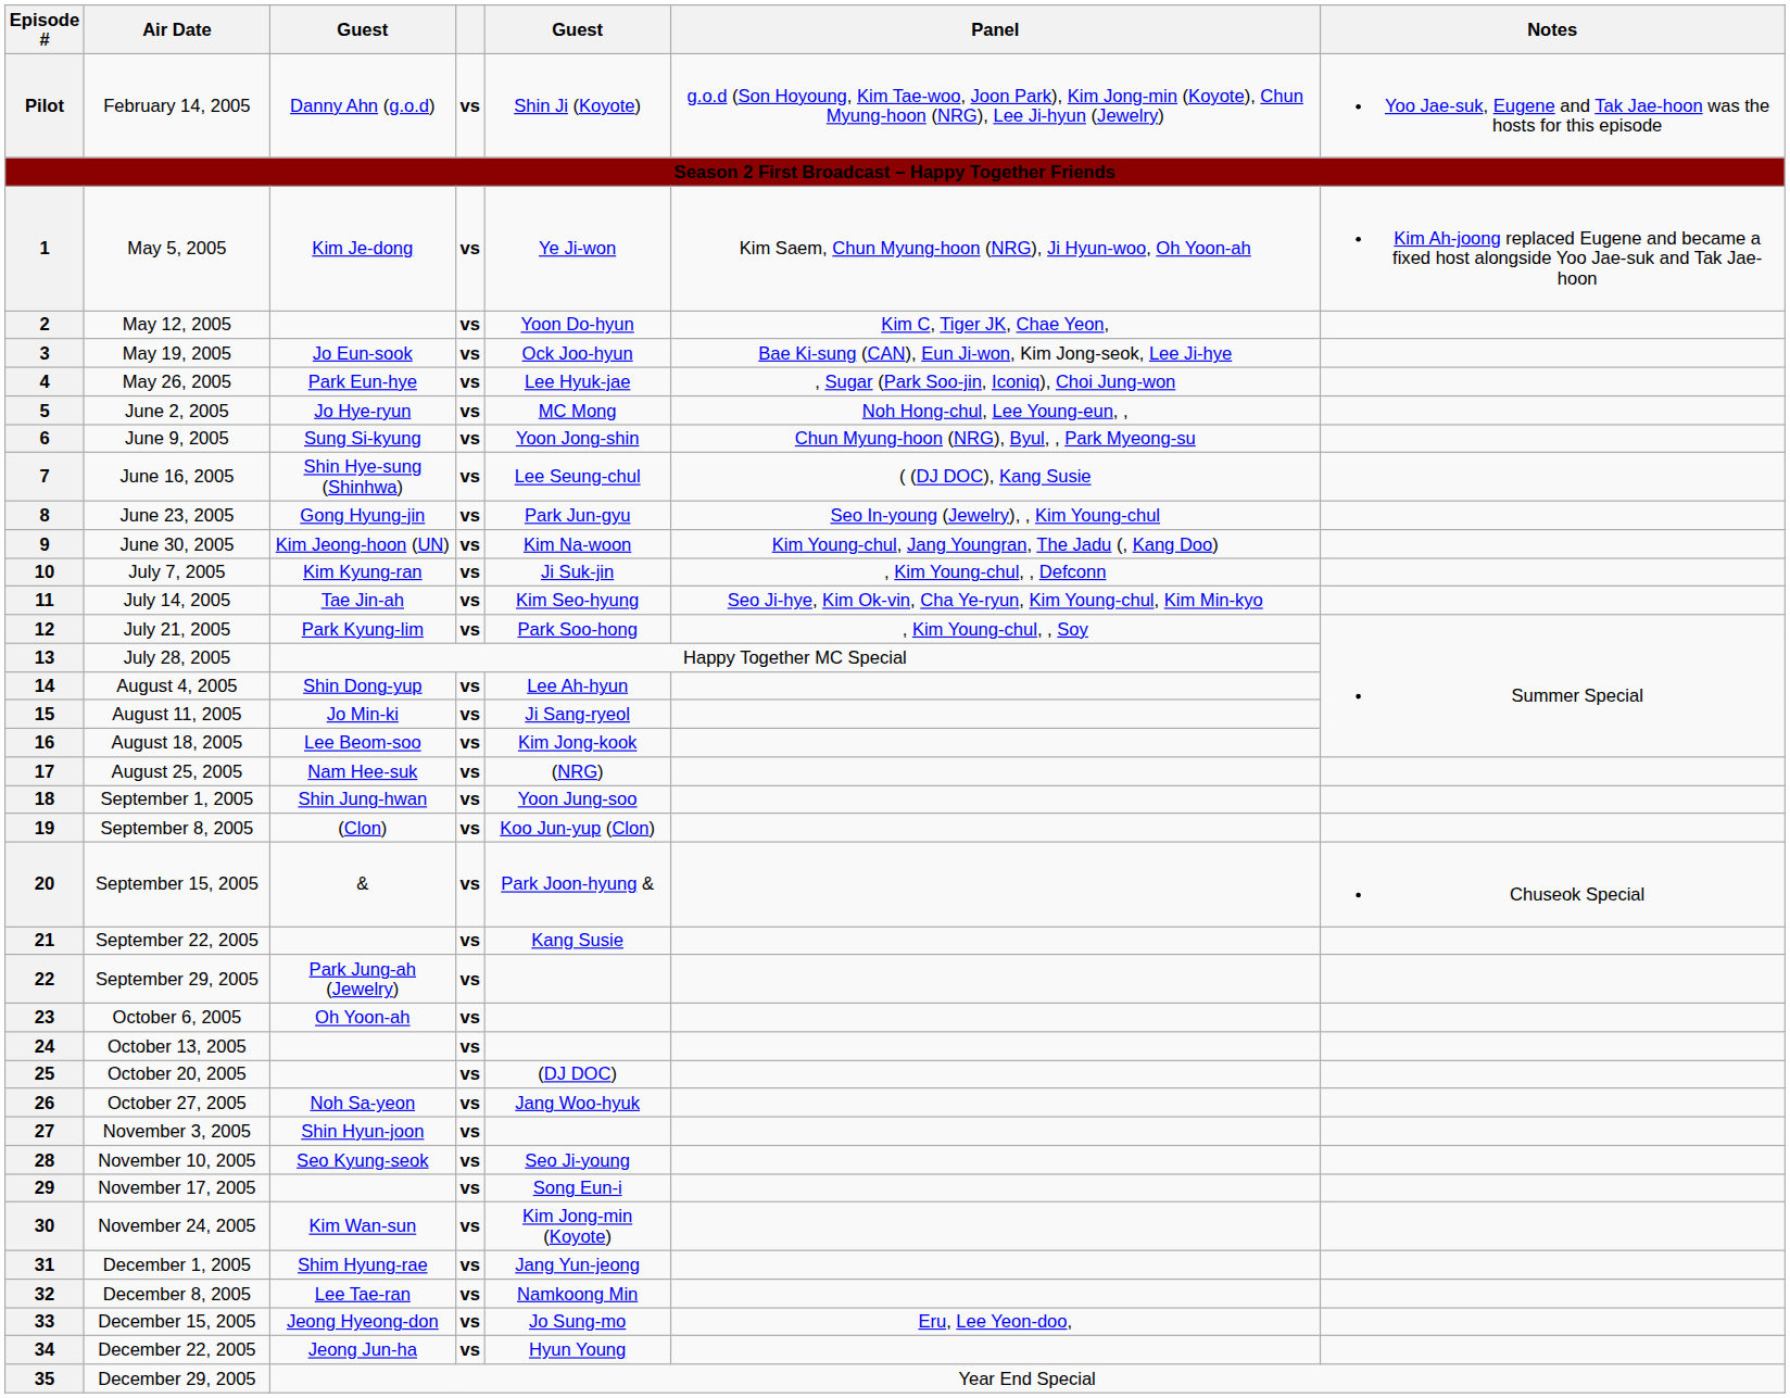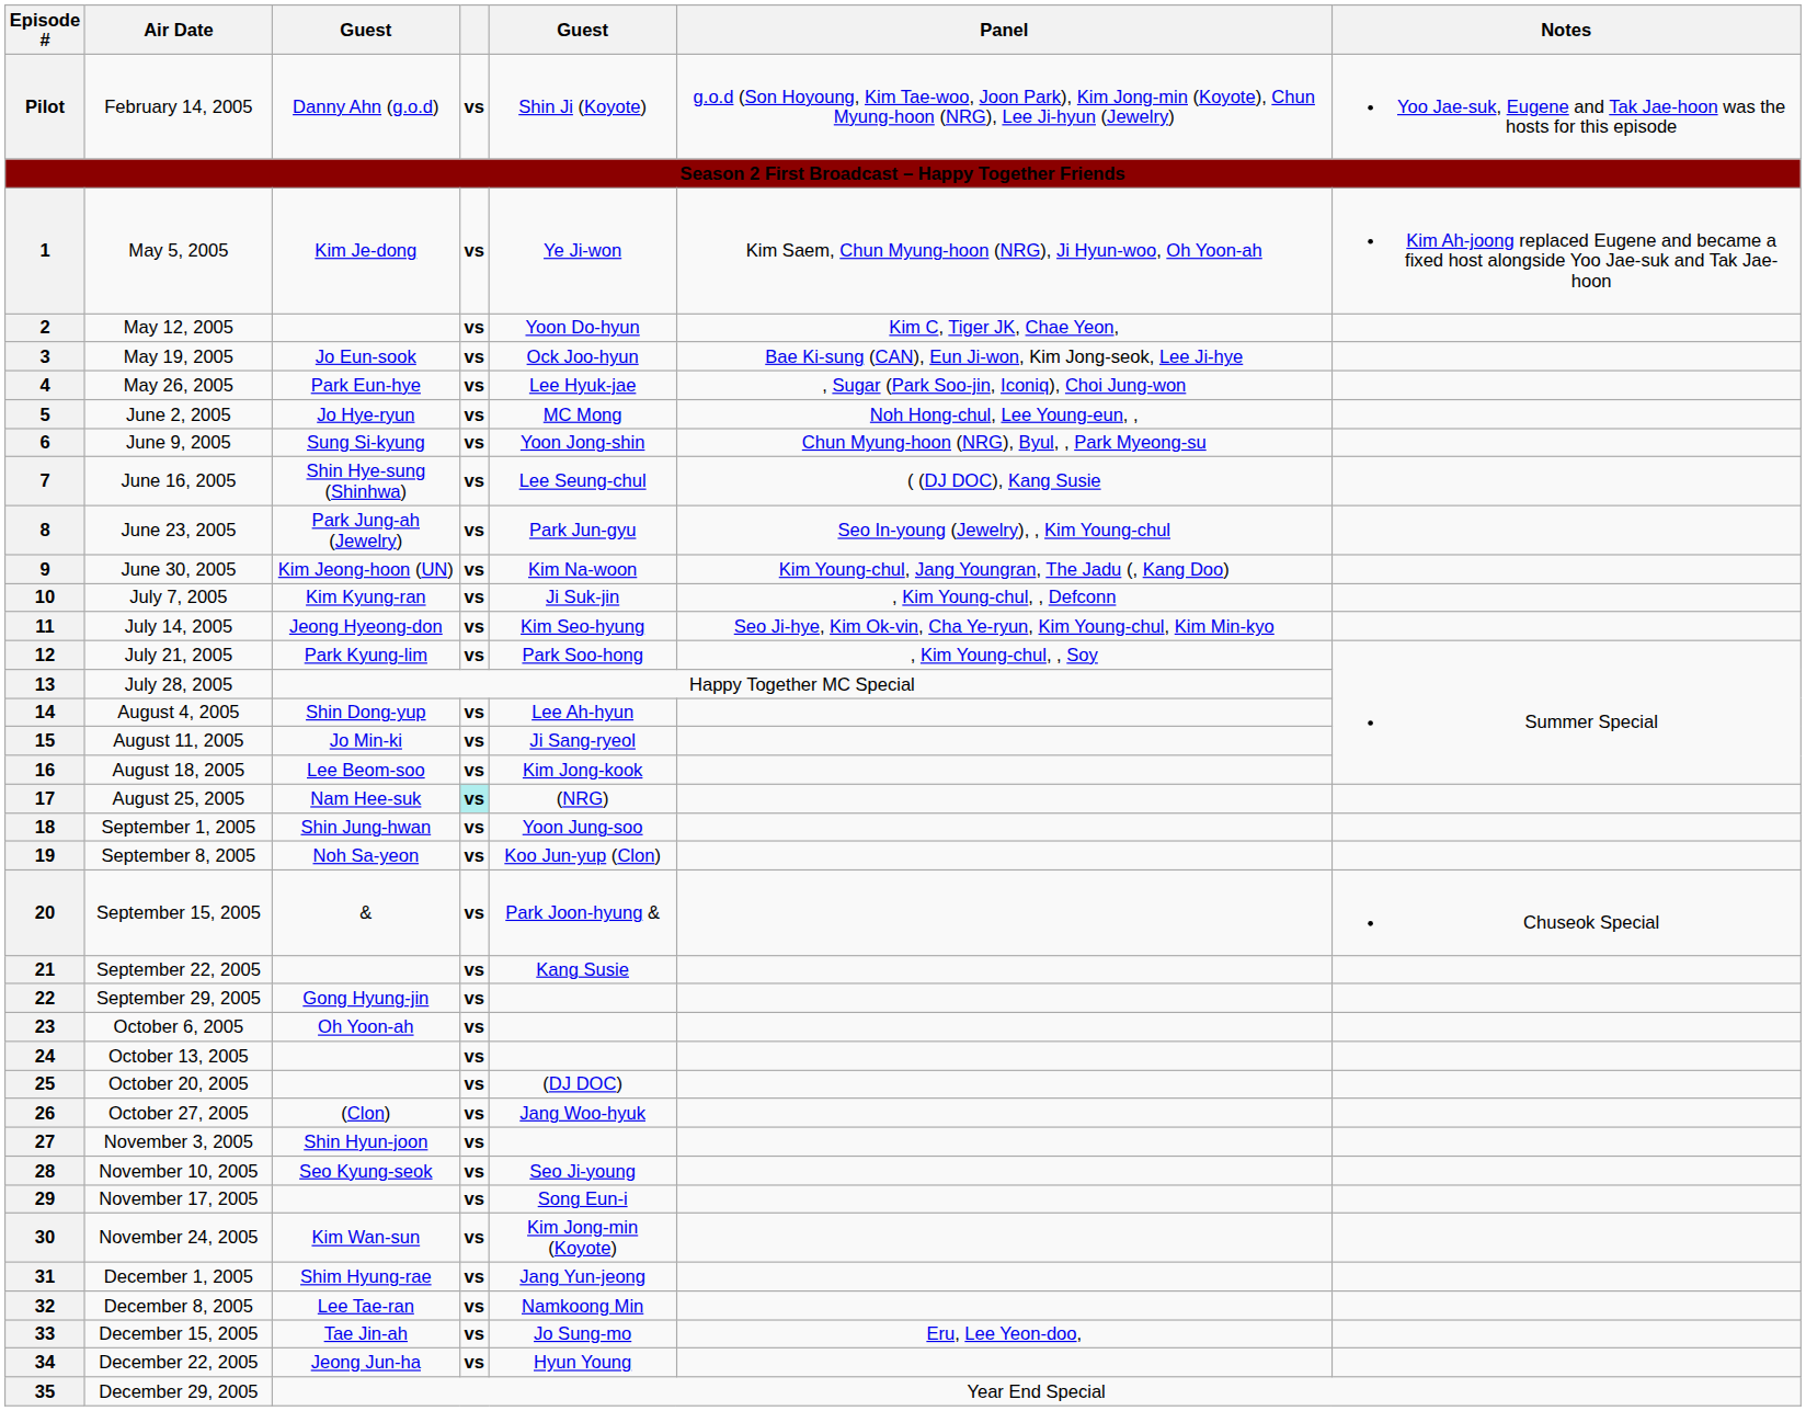 <table class="wikitable" style="text-align:center; font-size:90%; width:90%;">
 <tr>
 <th width="1%">Episode #</th>
 <th width="10%">Air Date</th>
 <th width="10%">Guest</th>
 <th width="1%"></th>
 <th width="10%">Guest</th>
 <th width="35%">Panel</th>
 <th width="25%">Notes</th>
 </tr>
 <tr>
 <th>Pilot</th>
 <td>February 14, 2005</td>
 <td><a href='#'>Danny Ahn</a> (<a href='#'>g.o.d</a>)</td>
 <td><strong>vs</strong></td>
 <td><a href='#'>Shin Ji</a> (<a href='#'>Koyote</a>)</td>
 <td><a href='#'>g.o.d</a> (<a href='#'>Son Hoyoung</a>, <a href='#'>Kim Tae-woo</a>, <a href='#'>Joon Park</a>), <a href='#'>Kim Jong-min</a> (<a href='#'>Koyote</a>), <a href='#'>Chun Myung-hoon</a> (<a href='#'>NRG</a>), <a href='#'>Lee Ji-hyun</a> (<a href='#'>Jewelry</a>)</td>
 <td><br><ul><li><a href='#'>Yoo Jae-suk</a>, <a href='#'>Eugene</a> and <a href='#'>Tak Jae-hoon</a> was the hosts for this episode</li></ul></td>
 </tr>
 <tr>
 <td colspan="7" style="background: darkred;text-align:center;"><span><strong>Season 2 First Broadcast – Happy Together Friends</strong></span></td>
 </tr>
 <tr>
 <th>1</th>
 <td>May 5, 2005</td>
 <td><a href='#'>Kim Je-dong</a></td>
 <td><strong>vs</strong></td>
 <td><a href='#'>Ye Ji-won</a></td>
 <td>Kim Saem, <a href='#'>Chun Myung-hoon</a> (<a href='#'>NRG</a>), <a href='#'>Ji Hyun-woo</a>, <a href='#'>Oh Yoon-ah</a></td>
 <td><br><ul><li><a href='#'>Kim Ah-joong</a> replaced Eugene and became a fixed host alongside Yoo Jae-suk and Tak Jae-hoon</li></ul></td>
 </tr>
 <tr>
 <th>2</th>
 <td>May 12, 2005</td>
 <td></td>
 <td><strong>vs</strong></td>
 <td><a href='#'>Yoon Do-hyun</a></td>
 <td><a href='#'>Kim C</a>, <a href='#'>Tiger JK</a>, <a href='#'>Chae Yeon</a>, </td>
 <td></td>
 </tr>
 <tr>
 <th>3</th>
 <td>May 19, 2005</td>
 <td><a href='#'>Jo Eun-sook</a></td>
 <td><strong>vs</strong></td>
 <td><a href='#'>Ock Joo-hyun</a></td>
 <td><a href='#'>Bae Ki-sung</a> (<a href='#'>CAN</a>), <a href='#'>Eun Ji-won</a>, Kim Jong-seok, <a href='#'>Lee Ji-hye</a></td>
 <td></td>
 </tr>
 <tr>
 <th>4</th>
 <td>May 26, 2005</td>
 <td><a href='#'>Park Eun-hye</a></td>
 <td><strong>vs</strong></td>
 <td><a href='#'>Lee Hyuk-jae</a></td>
 <td>, <a href='#'>Sugar</a> (<a href='#'>Park Soo-jin</a>, <a href='#'>Iconiq</a>), <a href='#'>Choi Jung-won</a></td>
 <td></td>
 </tr>
 <tr>
 <th>5</th>
 <td>June 2, 2005</td>
 <td><a href='#'>Jo Hye-ryun</a></td>
 <td><strong>vs</strong></td>
 <td><a href='#'>MC Mong</a></td>
 <td><a href='#'>Noh Hong-chul</a>, <a href='#'>Lee Young-eun</a>, , </td>
 <td></td>
 </tr>
 <tr>
 <th>6</th>
 <td>June 9, 2005</td>
 <td><a href='#'>Sung Si-kyung</a></td>
 <td><strong>vs</strong></td>
 <td><a href='#'>Yoon Jong-shin</a></td>
 <td><a href='#'>Chun Myung-hoon</a> (<a href='#'>NRG</a>), <a href='#'>Byul</a>, , <a href='#'>Park Myeong-su</a></td>
 <td></td>
 </tr>
 <tr>
 <th>7</th>
 <td>June 16, 2005</td>
 <td><a href='#'>Shin Hye-sung</a> (<a href='#'>Shinhwa</a>)</td>
 <td><strong>vs</strong></td>
 <td><a href='#'>Lee Seung-chul</a></td>
 <td>( (<a href='#'>DJ DOC</a>), <a href='#'>Kang Susie</a></td>
 <td></td>
 </tr>
 <tr>
 <th>8</th>
 <td>June 23, 2005</td>
-<td><a href='#'>Gong Hyung-jin</a></td>
+<td><a href='#'>Park Jung-ah</a> (<a href='#'>Jewelry</a>)</td>
 <td><strong>vs</strong></td>
 <td><a href='#'>Park Jun-gyu</a></td>
 <td><a href='#'>Seo In-young</a> (<a href='#'>Jewelry</a>), , <a href='#'>Kim Young-chul</a></td>
 <td></td>
 </tr>
 <tr>
 <th>9</th>
 <td>June 30, 2005</td>
 <td><a href='#'>Kim Jeong-hoon</a> (<a href='#'>UN</a>)</td>
 <td><strong>vs</strong></td>
 <td><a href='#'>Kim Na-woon</a></td>
 <td><a href='#'>Kim Young-chul</a>, <a href='#'>Jang Youngran</a>, <a href='#'>The Jadu</a> (, <a href='#'>Kang Doo</a>)</td>
 <td></td>
 </tr>
 <tr>
 <th>10</th>
 <td>July 7, 2005</td>
 <td><a href='#'>Kim Kyung-ran</a></td>
 <td><strong>vs</strong></td>
 <td><a href='#'>Ji Suk-jin</a></td>
 <td>, <a href='#'>Kim Young-chul</a>, , <a href='#'>Defconn</a></td>
 <td></td>
 </tr>
 <tr>
 <th>11</th>
 <td>July 14, 2005</td>
-<td><a href='#'>Tae Jin-ah</a></td>
+<td><a href='#'>Jeong Hyeong-don</a></td>
 <td><strong>vs</strong></td>
 <td><a href='#'>Kim Seo-hyung</a></td>
 <td><a href='#'>Seo Ji-hye</a>, <a href='#'>Kim Ok-vin</a>, <a href='#'>Cha Ye-ryun</a>, <a href='#'>Kim Young-chul</a>, <a href='#'>Kim Min-kyo</a></td>
 <td></td>
 </tr>
 <tr>
 <th>12</th>
 <td>July 21, 2005</td>
 <td><a href='#'>Park Kyung-lim</a></td>
 <td><strong>vs</strong></td>
 <td><a href='#'>Park Soo-hong</a></td>
 <td>, <a href='#'>Kim Young-chul</a>, , <a href='#'>Soy</a></td>
 <td rowspan=5><br><ul><li>Summer Special</li></ul></td>
 </tr>
 <tr>
 <th>13</th>
 <td>July 28, 2005</td>
 <td colspan=4>Happy Together MC Special</td>
 </tr>
 <tr>
 <th>14</th>
 <td>August 4, 2005</td>
 <td><a href='#'>Shin Dong-yup</a></td>
 <td><strong>vs</strong></td>
 <td><a href='#'>Lee Ah-hyun</a></td>
 <td></td>
 </tr>
 <tr>
 <th>15</th>
 <td>August 11, 2005</td>
 <td><a href='#'>Jo Min-ki</a></td>
 <td><strong>vs</strong></td>
 <td><a href='#'>Ji Sang-ryeol</a></td>
 <td></td>
 </tr>
 <tr>
 <th>16</th>
 <td>August 18, 2005</td>
 <td><a href='#'>Lee Beom-soo</a></td>
 <td><strong>vs</strong></td>
 <td><a href='#'>Kim Jong-kook</a></td>
 <td></td>
 </tr>
 <tr>
 <th>17</th>
 <td>August 25, 2005</td>
 <td><a href='#'>Nam Hee-suk</a></td>
-<td><strong>vs</strong></td>
+<td style="background: paleturquoise;"><strong>vs</strong></td>
 <td> (<a href='#'>NRG</a>)</td>
 <td></td>
 <td></td>
 </tr>
 <tr>
 <th>18</th>
 <td>September 1, 2005</td>
 <td><a href='#'>Shin Jung-hwan</a></td>
 <td><strong>vs</strong></td>
 <td><a href='#'>Yoon Jung-soo</a></td>
 <td></td>
 <td></td>
 </tr>
 <tr>
 <th>19</th>
 <td>September 8, 2005</td>
-<td> (<a href='#'>Clon</a>)</td>
+<td><a href='#'>Noh Sa-yeon</a></td>
 <td><strong>vs</strong></td>
 <td><a href='#'>Koo Jun-yup</a> (<a href='#'>Clon</a>)</td>
 <td></td>
 <td></td>
 </tr>
 <tr>
 <th>20</th>
 <td>September 15, 2005</td>
 <td> & </td>
 <td><strong>vs</strong></td>
 <td><a href='#'>Park Joon-hyung</a> & </td>
 <td></td>
 <td><br><ul><li>Chuseok Special</li></ul></td>
 </tr>
 <tr>
 <th>21</th>
 <td>September 22, 2005</td>
 <td></td>
 <td><strong>vs</strong></td>
 <td><a href='#'>Kang Susie</a></td>
 <td></td>
 <td></td>
 </tr>
 <tr>
 <th>22</th>
 <td>September 29, 2005</td>
-<td><a href='#'>Park Jung-ah</a> (<a href='#'>Jewelry</a>)</td>
+<td><a href='#'>Gong Hyung-jin</a></td>
 <td><strong>vs</strong></td>
 <td></td>
 <td></td>
 <td></td>
 </tr>
 <tr>
 <th>23</th>
 <td>October 6, 2005</td>
 <td><a href='#'>Oh Yoon-ah</a></td>
 <td><strong>vs</strong></td>
 <td></td>
 <td></td>
 <td></td>
 </tr>
 <tr>
 <th>24</th>
 <td>October 13, 2005</td>
 <td></td>
 <td><strong>vs</strong></td>
 <td></td>
 <td></td>
 <td></td>
 </tr>
 <tr>
 <th>25</th>
 <td>October 20, 2005</td>
 <td></td>
 <td><strong>vs</strong></td>
 <td> (<a href='#'>DJ DOC</a>)</td>
 <td></td>
 <td></td>
 </tr>
 <tr>
 <th>26</th>
 <td>October 27, 2005</td>
-<td><a href='#'>Noh Sa-yeon</a></td>
+<td> (<a href='#'>Clon</a>)</td>
 <td><strong>vs</strong></td>
 <td><a href='#'>Jang Woo-hyuk</a></td>
 <td></td>
 <td></td>
 </tr>
 <tr>
 <th>27</th>
 <td>November 3, 2005</td>
 <td><a href='#'>Shin Hyun-joon</a></td>
 <td><strong>vs</strong></td>
 <td></td>
 <td></td>
 <td></td>
 </tr>
 <tr>
 <th>28</th>
 <td>November 10, 2005</td>
 <td><a href='#'>Seo Kyung-seok</a></td>
 <td><strong>vs</strong></td>
 <td><a href='#'>Seo Ji-young</a></td>
 <td></td>
 <td></td>
 </tr>
 <tr>
 <th>29</th>
 <td>November 17, 2005</td>
 <td></td>
 <td><strong>vs</strong></td>
 <td><a href='#'>Song Eun-i</a></td>
 <td></td>
 <td></td>
 </tr>
 <tr>
 <th>30</th>
 <td>November 24, 2005</td>
 <td><a href='#'>Kim Wan-sun</a></td>
 <td><strong>vs</strong></td>
 <td><a href='#'>Kim Jong-min</a> (<a href='#'>Koyote</a>)</td>
 <td></td>
 <td></td>
 </tr>
 <tr>
 <th>31</th>
 <td>December 1, 2005</td>
 <td><a href='#'>Shim Hyung-rae</a></td>
 <td><strong>vs</strong></td>
 <td><a href='#'>Jang Yun-jeong</a></td>
 <td></td>
 <td></td>
 </tr>
 <tr>
 <th>32</th>
 <td>December 8, 2005</td>
 <td><a href='#'>Lee Tae-ran</a></td>
 <td><strong>vs</strong></td>
 <td><a href='#'>Namkoong Min</a></td>
 <td></td>
 <td></td>
 </tr>
 <tr>
 <th>33</th>
 <td>December 15, 2005</td>
-<td><a href='#'>Jeong Hyeong-don</a></td>
+<td><a href='#'>Tae Jin-ah</a></td>
 <td><strong>vs</strong></td>
 <td><a href='#'>Jo Sung-mo</a></td>
 <td><a href='#'>Eru</a>, <a href='#'>Lee Yeon-doo</a>, </td>
 <td></td>
 </tr>
 <tr>
 <th>34</th>
 <td>December 22, 2005</td>
 <td><a href='#'>Jeong Jun-ha</a></td>
 <td><strong>vs</strong></td>
 <td><a href='#'>Hyun Young</a></td>
 <td></td>
 <td></td>
 </tr>
 <tr>
 <th>35</th>
 <td>December 29, 2005</td>
 <td colspan=5>Year End Special</td>
 </tr>
 </table>
